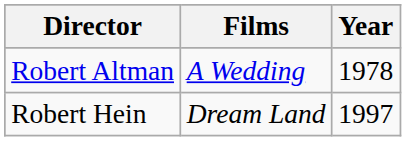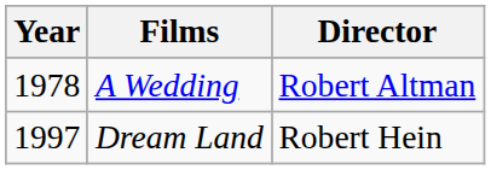 <table class="wikitable sortable">
 <tr>
+<th>Year</th>
+<th>Films</th>
 <th>Director</th>
-<th>Films</th>
-<th>Year</th>
 </tr>
 <tr>
+<td>1978</td>
+<td><em><a href='#'>A Wedding</a></em></td>
 <td><a href='#'>Robert Altman</a></td>
-<td><em><a href='#'>A Wedding</a></em></td>
-<td>1978</td>
 </tr>
 <tr>
+<td>1997</td>
+<td><em>Dream Land</em></td>
 <td>Robert Hein</td>
-<td><em>Dream Land</em></td>
-<td>1997</td>
 </tr>
 </table>
